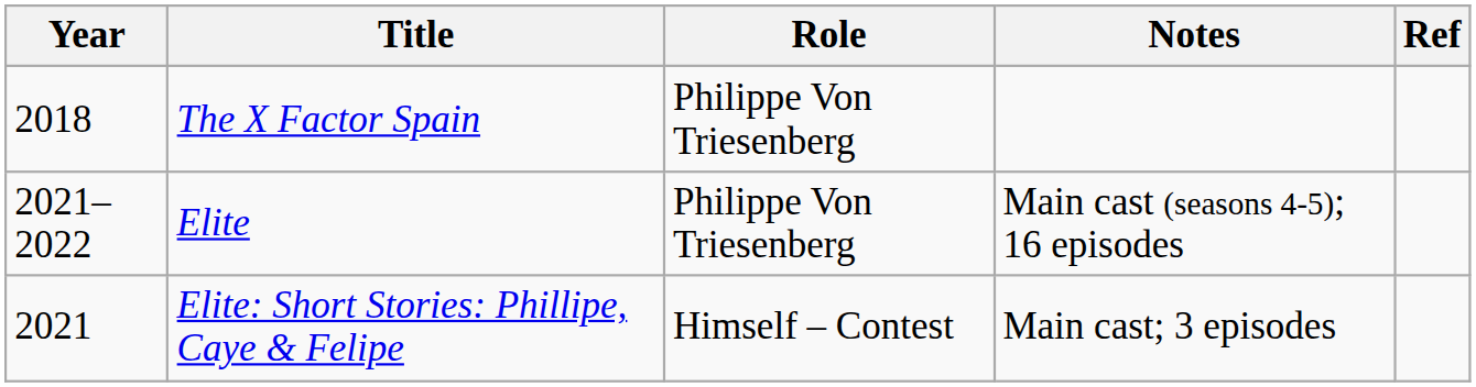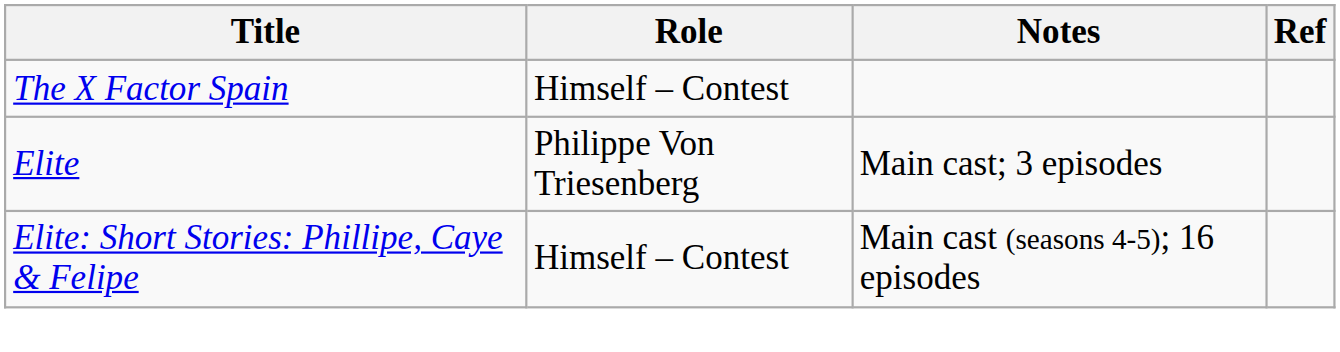 <table class="wikitable">
 <tr>
-<th>Year</th>
 <th>Title</th>
 <th>Role</th>
 <th>Notes</th>
 <th>Ref</th>
 </tr>
 <tr>
-<td>2018</td>
 <td><em><a href='#'>The X Factor Spain</a></em></td>
-<td>Philippe Von Triesenberg</td>
+<td>Himself – Contest</td>
 <td></td>
 <td></td>
 </tr>
 <tr>
-<td>2021–2022</td>
 <td><em><a href='#'>Elite</a></em></td>
 <td>Philippe Von Triesenberg</td>
+<td>Main cast; 3 episodes</td>
+<td></td>
+</tr>
+<tr>
+<td><em><a href='#'>Elite: Short Stories: Phillipe, Caye & Felipe</a></em></td>
+<td>Himself – Contest</td>
 <td>Main cast <small>(seasons 4-5)</small>; 16 episodes</td>
 <td></td>
 </tr>
-<tr>
-<td>2021</td>
-<td><em><a href='#'>Elite: Short Stories: Phillipe, Caye & Felipe</a></em></td>
-<td>Himself – Contest</td>
-<td>Main cast; 3 episodes</td>
-<td></td>
-</tr>
 </table>
